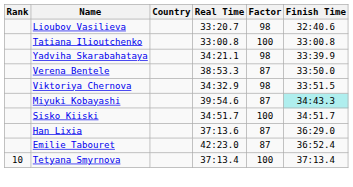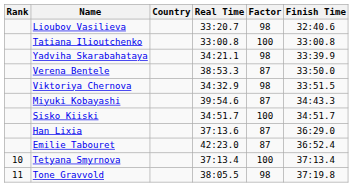 <table class="wikitable sortable" style="text-align:center">
 <tr>
 <th>Rank</th>
 <th>Name</th>
 <th>Country</th>
 <th>Real Time</th>
 <th>Factor</th>
 <th>Finish Time</th>
 </tr>
 <tr>
 <td></td>
 <td align=left><a href='#'>Lioubov Vasilieva</a></td>
 <td align=left></td>
 <td>33:20.7</td>
 <td>98</td>
 <td>32:40.6</td>
 </tr>
 <tr>
 <td></td>
 <td align=left><a href='#'>Tatiana Ilioutchenko</a></td>
 <td align=left></td>
 <td>33:00.8</td>
 <td>100</td>
 <td>33:00.8</td>
 </tr>
 <tr>
 <td></td>
 <td align=left><a href='#'>Yadviha Skarabahataya</a></td>
 <td align=left></td>
 <td>34:21.1</td>
 <td>98</td>
 <td>33:39.9</td>
 </tr>
 <tr>
 <td></td>
 <td align=left><a href='#'>Verena Bentele</a></td>
 <td align=left></td>
 <td>38:53.3</td>
 <td>87</td>
 <td>33:50.0</td>
 </tr>
 <tr>
 <td></td>
 <td align=left><a href='#'>Viktoriya Chernova</a></td>
 <td align=left></td>
 <td>34:32.9</td>
 <td>98</td>
 <td>33:51.5</td>
 </tr>
 <tr>
 <td></td>
 <td align=left><a href='#'>Miyuki Kobayashi</a></td>
 <td align=left></td>
 <td>39:54.6</td>
 <td>87</td>
-<td style="background: paleturquoise;">34:43.3</td>
+<td>34:43.3</td>
 </tr>
 <tr>
 <td></td>
 <td align=left><a href='#'>Sisko Kiiski</a></td>
 <td align=left></td>
 <td>34:51.7</td>
 <td>100</td>
 <td>34:51.7</td>
 </tr>
 <tr>
 <td></td>
 <td align=left><a href='#'>Han Lixia</a></td>
 <td align=left></td>
 <td>37:13.6</td>
 <td>87</td>
 <td>36:29.0</td>
 </tr>
 <tr>
 <td></td>
 <td align=left><a href='#'>Emilie Tabouret</a></td>
 <td align=left></td>
 <td>42:23.0</td>
 <td>87</td>
 <td>36:52.4</td>
 </tr>
 <tr>
 <td>10</td>
 <td align=left><a href='#'>Tetyana Smyrnova</a></td>
 <td align=left></td>
 <td>37:13.4</td>
 <td>100</td>
 <td>37:13.4</td>
 </tr>
+<tr>
+<td>11</td>
+<td align=left><a href='#'>Tone Gravvold</a></td>
+<td align=left></td>
+<td>38:05.5</td>
+<td>98</td>
+<td>37:19.8</td>
+</tr>
 </table>
